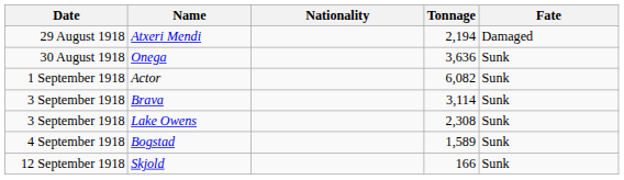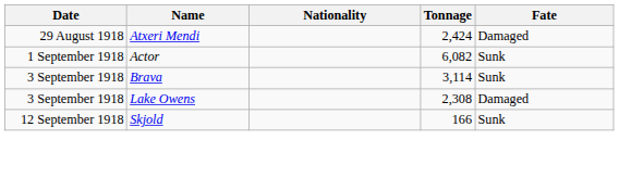 <table class="wikitable sortable">
 <tr>
 <th width="140px">Date</th>
 <th width="140px">Name</th>
 <th width="200px">Nationality</th>
 <th width="25px">Tonnage</th>
 <th width="160px">Fate</th>
 </tr>
 <tr>
 <td align="right">29 August 1918</td>
 <td align="left"><a href='#'><em>Atxeri Mendi</em></a></td>
 <td align="left"></td>
-<td align="right">2,194</td>
+<td align="right">2,424</td>
 <td align="left">Damaged</td>
-</tr>
-<tr>
-<td align="right">30 August 1918</td>
-<td align="left"><a href='#'><em>Onega</em></a></td>
-<td align="left"></td>
-<td align="right">3,636</td>
-<td align="left">Sunk</td>
 </tr>
 <tr>
 <td align="right">1 September 1918</td>
 <td align="left"><em>Actor</em></td>
 <td align="left"></td>
 <td align="right">6,082</td>
 <td align="left">Sunk</td>
 </tr>
 <tr>
 <td align="right">3 September 1918</td>
 <td align="left"><a href='#'><em>Brava</em></a></td>
 <td align="left"></td>
 <td align="right">3,114</td>
 <td align="left">Sunk</td>
 </tr>
 <tr>
 <td align="right">3 September 1918</td>
 <td align="left"><a href='#'><em>Lake Owens</em></a></td>
 <td align="left"></td>
 <td align="right">2,308</td>
-<td align="left">Sunk</td>
-</tr>
-<tr>
-<td align="right">4 September 1918</td>
-<td align="left"><a href='#'><em>Bogstad</em></a></td>
-<td align="left"></td>
-<td align="right">1,589</td>
-<td align="left">Sunk</td>
+<td align="left">Damaged</td>
 </tr>
 <tr>
 <td align="right">12 September 1918</td>
 <td align="left"><a href='#'><em>Skjold</em></a></td>
 <td align="left"></td>
 <td align="right">166</td>
 <td align="left">Sunk</td>
 </tr>
 </table>
